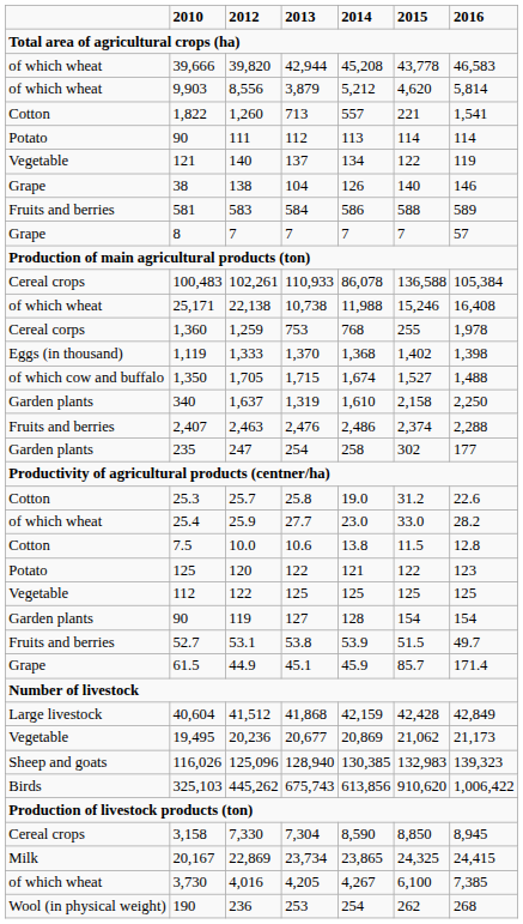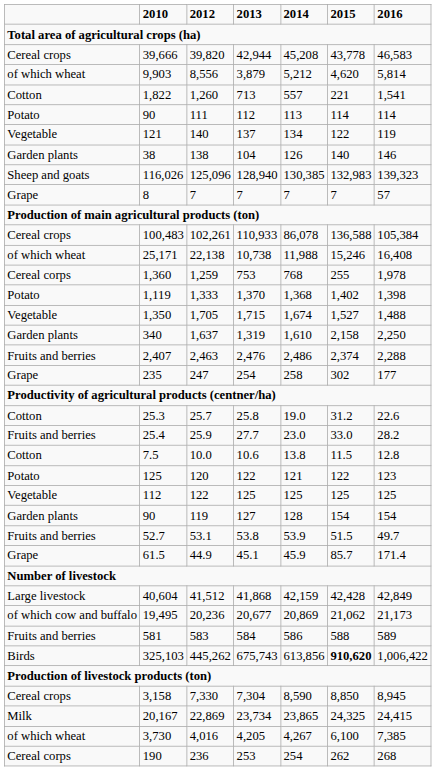 <table class="wikitable">
 <tr>
 <td></td>
 <td><strong>2010</strong></td>
 <td><strong>2012</strong></td>
 <td><strong>2013</strong></td>
 <td><strong>2014</strong></td>
 <td><strong>2015</strong></td>
 <td><strong>2016</strong></td>
 </tr>
 <tr>
 <td colspan="7"><strong>Total  area of agricultural crops (ha)</strong></td>
 </tr>
 <tr>
-<td>of which wheat</td>
+<td>Cereal crops</td>
 <td>39,666</td>
 <td>39,820</td>
 <td>42,944</td>
 <td>45,208</td>
 <td>43,778</td>
 <td>46,583</td>
 </tr>
 <tr>
 <td>of which wheat</td>
 <td>9,903</td>
 <td>8,556</td>
 <td>3,879</td>
 <td>5,212</td>
 <td>4,620</td>
 <td>5,814</td>
 </tr>
 <tr>
 <td>Cotton</td>
 <td>1,822</td>
 <td>1,260</td>
 <td>713</td>
 <td>557</td>
 <td>221</td>
 <td>1,541</td>
 </tr>
 <tr>
 <td>Potato</td>
 <td>90</td>
 <td>111</td>
 <td>112</td>
 <td>113</td>
 <td>114</td>
 <td>114</td>
 </tr>
 <tr>
 <td>Vegetable</td>
 <td>121</td>
 <td>140</td>
 <td>137</td>
 <td>134</td>
 <td>122</td>
 <td>119</td>
 </tr>
 <tr>
-<td>Grape</td>
+<td>Garden plants</td>
 <td>38</td>
 <td>138</td>
 <td>104</td>
 <td>126</td>
 <td>140</td>
 <td>146</td>
 </tr>
 <tr>
-<td>Fruits and berries</td>
-<td>581</td>
-<td>583</td>
-<td>584</td>
-<td>586</td>
-<td>588</td>
-<td>589</td>
+<td>Sheep and goats</td>
+<td>116,026</td>
+<td>125,096</td>
+<td>128,940</td>
+<td>130,385</td>
+<td>132,983</td>
+<td>139,323</td>
 </tr>
 <tr>
 <td>Grape</td>
 <td>8</td>
 <td>7</td>
 <td>7</td>
 <td>7</td>
 <td>7</td>
 <td>57</td>
 </tr>
 <tr>
 <td colspan="7"><strong>Production  of main agricultural products (ton)</strong></td>
 </tr>
 <tr>
 <td>Cereal crops</td>
 <td>100,483</td>
 <td>102,261</td>
 <td>110,933</td>
 <td>86,078</td>
 <td>136,588</td>
 <td>105,384</td>
 </tr>
 <tr>
 <td>of which wheat</td>
 <td>25,171</td>
 <td>22,138</td>
 <td>10,738</td>
 <td>11,988</td>
 <td>15,246</td>
 <td>16,408</td>
 </tr>
 <tr>
 <td>Cereal corps</td>
 <td>1,360</td>
 <td>1,259</td>
 <td>753</td>
 <td>768</td>
 <td>255</td>
 <td>1,978</td>
 </tr>
 <tr>
-<td>Eggs (in thousand)</td>
+<td>Potato</td>
 <td>1,119</td>
 <td>1,333</td>
 <td>1,370</td>
 <td>1,368</td>
 <td>1,402</td>
 <td>1,398</td>
 </tr>
 <tr>
-<td>of which cow and buffalo</td>
+<td>Vegetable</td>
 <td>1,350</td>
 <td>1,705</td>
 <td>1,715</td>
 <td>1,674</td>
 <td>1,527</td>
 <td>1,488</td>
 </tr>
 <tr>
 <td>Garden plants</td>
 <td>340</td>
 <td>1,637</td>
 <td>1,319</td>
 <td>1,610</td>
 <td>2,158</td>
 <td>2,250</td>
 </tr>
 <tr>
 <td>Fruits and berries</td>
 <td>2,407</td>
 <td>2,463</td>
 <td>2,476</td>
 <td>2,486</td>
 <td>2,374</td>
 <td>2,288</td>
 </tr>
 <tr>
-<td>Garden plants</td>
+<td>Grape</td>
 <td>235</td>
 <td>247</td>
 <td>254</td>
 <td>258</td>
 <td>302</td>
 <td>177</td>
 </tr>
 <tr>
 <td colspan="7"><strong>Productivity  of agricultural products (centner/ha)</strong></td>
 </tr>
 <tr>
 <td>Cotton</td>
 <td>25.3</td>
 <td>25.7</td>
 <td>25.8</td>
 <td>19.0</td>
 <td>31.2</td>
 <td>22.6</td>
 </tr>
 <tr>
-<td>of which wheat</td>
+<td>Fruits and berries</td>
 <td>25.4</td>
 <td>25.9</td>
 <td>27.7</td>
 <td>23.0</td>
 <td>33.0</td>
 <td>28.2</td>
 </tr>
 <tr>
 <td>Cotton</td>
 <td>7.5</td>
 <td>10.0</td>
 <td>10.6</td>
 <td>13.8</td>
 <td>11.5</td>
 <td>12.8</td>
 </tr>
 <tr>
 <td>Potato</td>
 <td>125</td>
 <td>120</td>
 <td>122</td>
 <td>121</td>
 <td>122</td>
 <td>123</td>
 </tr>
 <tr>
 <td>Vegetable</td>
 <td>112</td>
 <td>122</td>
 <td>125</td>
 <td>125</td>
 <td>125</td>
 <td>125</td>
 </tr>
 <tr>
 <td>Garden plants</td>
 <td>90</td>
 <td>119</td>
 <td>127</td>
 <td>128</td>
 <td>154</td>
 <td>154</td>
 </tr>
 <tr>
 <td>Fruits and berries</td>
 <td>52.7</td>
 <td>53.1</td>
 <td>53.8</td>
 <td>53.9</td>
 <td>51.5</td>
 <td>49.7</td>
 </tr>
 <tr>
 <td>Grape</td>
 <td>61.5</td>
 <td>44.9</td>
 <td>45.1</td>
 <td>45.9</td>
 <td>85.7</td>
 <td>171.4</td>
 </tr>
 <tr>
 <td colspan="7"><strong>Number of livestock</strong></td>
 </tr>
 <tr>
 <td>Large livestock</td>
 <td>40,604</td>
 <td>41,512</td>
 <td>41,868</td>
 <td>42,159</td>
 <td>42,428</td>
 <td>42,849</td>
 </tr>
 <tr>
-<td>Vegetable</td>
+<td>of which cow and buffalo</td>
 <td>19,495</td>
 <td>20,236</td>
 <td>20,677</td>
 <td>20,869</td>
 <td>21,062</td>
 <td>21,173</td>
 </tr>
 <tr>
-<td>Sheep and goats</td>
-<td>116,026</td>
-<td>125,096</td>
-<td>128,940</td>
-<td>130,385</td>
-<td>132,983</td>
-<td>139,323</td>
+<td>Fruits and berries</td>
+<td>581</td>
+<td>583</td>
+<td>584</td>
+<td>586</td>
+<td>588</td>
+<td>589</td>
 </tr>
 <tr>
 <td>Birds</td>
 <td>325,103</td>
 <td>445,262</td>
 <td>675,743</td>
 <td>613,856</td>
-<td>910,620</td>
+<td><strong>910,620</strong></td>
 <td>1,006,422</td>
 </tr>
 <tr>
 <td colspan="7"><strong>Production of livestock products (ton)</strong></td>
 </tr>
 <tr>
 <td>Cereal crops</td>
 <td>3,158</td>
 <td>7,330</td>
 <td>7,304</td>
 <td>8,590</td>
 <td>8,850</td>
 <td>8,945</td>
 </tr>
 <tr>
 <td>Milk</td>
 <td>20,167</td>
 <td>22,869</td>
 <td>23,734</td>
 <td>23,865</td>
 <td>24,325</td>
 <td>24,415</td>
 </tr>
 <tr>
 <td>of which wheat</td>
 <td>3,730</td>
 <td>4,016</td>
 <td>4,205</td>
 <td>4,267</td>
 <td>6,100</td>
 <td>7,385</td>
 </tr>
 <tr>
-<td>Wool (in physical weight)</td>
+<td>Cereal corps</td>
 <td>190</td>
 <td>236</td>
 <td>253</td>
 <td>254</td>
 <td>262</td>
 <td>268</td>
 </tr>
 </table>
